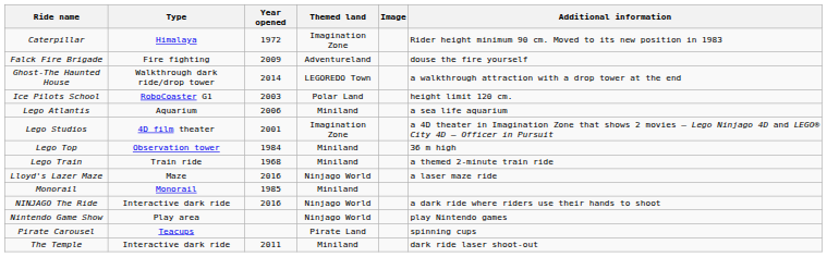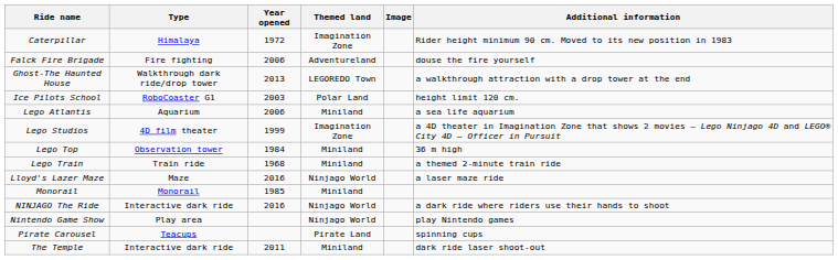 <table class="wikitable sortable" style="font-size:100%;text-align:center;">
 <tr>
 <th>Ride name</th>
 <th>Type</th>
 <th>Year opened</th>
 <th>Themed land</th>
 <th class="unsortable">Image</th>
 <th class="unsortable">Additional information</th>
 </tr>
 <tr>
 <td><em>Caterpillar</em></td>
 <td><a href='#'>Himalaya</a></td>
 <td>1972</td>
 <td>Imagination Zone</td>
 <td></td>
 <td style="text-align:left;">Rider height minimum 90 cm. Moved to its new position in 1983</td>
 </tr>
 <tr>
 <td><em>Falck Fire Brigade</em></td>
 <td>Fire fighting</td>
-<td>2009</td>
+<td>2006</td>
 <td>Adventureland</td>
 <td></td>
 <td style="text-align:left;">douse the fire yourself</td>
 </tr>
 <tr>
 <td><em>Ghost-The Haunted House</em></td>
 <td>Walkthrough dark ride/drop tower</td>
-<td>2014</td>
+<td>2013</td>
 <td>LEGOREDO Town</td>
 <td></td>
 <td style="text-align:left;">a walkthrough attraction with a drop tower at the end</td>
 </tr>
 <tr>
 <td><em>Ice Pilots School</em></td>
 <td><a href='#'>RoboCoaster</a> G1</td>
 <td>2003</td>
 <td>Polar Land</td>
 <td></td>
 <td style="text-align:left;">height limit 120 cm.</td>
 </tr>
 <tr>
 <td><em>Lego Atlantis</em></td>
 <td>Aquarium</td>
 <td>2006</td>
 <td>Miniland</td>
 <td></td>
 <td style="text-align:left;">a sea life aquarium</td>
 </tr>
 <tr>
 <td><em>Lego Studios</em></td>
 <td><a href='#'>4D film</a> theater</td>
-<td>2001</td>
+<td>1999</td>
 <td>Imagination Zone</td>
 <td></td>
 <td style="text-align:left;">a 4D theater in Imagination Zone that  shows 2 movies — <em>Lego Ninjago 4D</em> and <em>LEGO® City 4D – Officer in Pursuit</em></td>
 </tr>
 <tr>
 <td><em>Lego Top</em></td>
 <td><a href='#'>Observation tower</a></td>
 <td>1984</td>
 <td>Miniland</td>
 <td></td>
 <td style="text-align:left;">36 m high</td>
 </tr>
 <tr>
 <td><em>Lego Train</em></td>
 <td>Train ride</td>
 <td>1968</td>
 <td>Miniland</td>
 <td></td>
 <td style="text-align:left;">a themed 2-minute train ride</td>
 </tr>
 <tr>
 <td><em>Lloyd's Lazer Maze</em></td>
 <td>Maze</td>
 <td>2016</td>
 <td>Ninjago World</td>
 <td></td>
 <td style="text-align:left;">a laser maze ride</td>
 </tr>
 <tr>
 <td><em>Monorail</em></td>
 <td><a href='#'>Monorail</a></td>
 <td>1985</td>
 <td>Miniland</td>
 <td></td>
 <td style="text-align:left;"></td>
 </tr>
 <tr>
 <td><em>NINJAGO The Ride</em></td>
 <td>Interactive dark ride</td>
 <td>2016</td>
 <td>Ninjago World</td>
 <td></td>
 <td style="text-align:left;">a dark ride where riders use their hands to shoot</td>
 </tr>
 <tr>
 <td><em>Nintendo Game Show</em></td>
 <td>Play area</td>
 <td></td>
 <td>Ninjago World</td>
 <td></td>
 <td style="text-align:left;">play Nintendo games</td>
 </tr>
 <tr>
 <td><em>Pirate Carousel</em></td>
 <td><a href='#'>Teacups</a></td>
 <td></td>
 <td>Pirate Land</td>
 <td></td>
 <td style="text-align:left;">spinning cups</td>
 </tr>
 <tr>
 <td><em>The Temple</em></td>
 <td>Interactive dark ride</td>
 <td>2011</td>
 <td>Miniland</td>
 <td></td>
 <td style="text-align:left;">dark ride laser shoot-out</td>
 </tr>
 </table>
